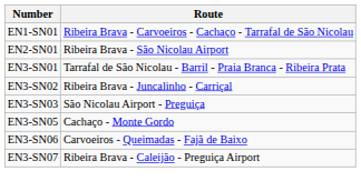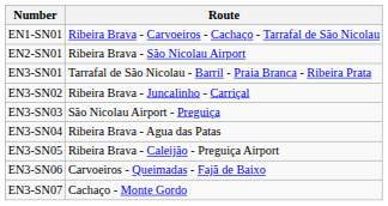 <table class="wikitable">
 <tr>
 <th>Number</th>
 <th>Route</th>
 </tr>
 <tr>
 <td>EN1-SN01</td>
 <td><a href='#'>Ribeira Brava</a> - <a href='#'>Carvoeiros</a> - <a href='#'>Cachaço</a> - <a href='#'>Tarrafal de São Nicolau</a></td>
 </tr>
 <tr>
 <td>EN2-SN01</td>
 <td>Ribeira Brava - <a href='#'>São Nicolau Airport</a></td>
 </tr>
 <tr>
 <td>EN3-SN01</td>
 <td>Tarrafal de São Nicolau - <a href='#'>Barril</a> - <a href='#'>Praia Branca</a> - <a href='#'>Ribeira Prata</a></td>
 </tr>
 <tr>
 <td>EN3-SN02</td>
 <td>Ribeira Brava - <a href='#'>Juncalinho</a> - <a href='#'>Carriçal</a></td>
 </tr>
 <tr>
 <td>EN3-SN03</td>
 <td>São Nicolau Airport - <a href='#'>Preguiça</a></td>
 </tr>
 <tr>
+<td>EN3-SN04</td>
+<td>Ribeira Brava - Agua das Patas</td>
+</tr>
+<tr>
 <td>EN3-SN05</td>
-<td>Cachaço - <a href='#'>Monte Gordo</a></td>
+<td>Ribeira Brava - <a href='#'>Caleijão</a> - Preguiça Airport</td>
 </tr>
 <tr>
 <td>EN3-SN06</td>
 <td>Carvoeiros - <a href='#'>Queimadas</a> - <a href='#'>Fajã de Baixo</a></td>
 </tr>
 <tr>
 <td>EN3-SN07</td>
-<td>Ribeira Brava - <a href='#'>Caleijão</a> - Preguiça Airport</td>
+<td>Cachaço - <a href='#'>Monte Gordo</a></td>
 </tr>
 </table>
